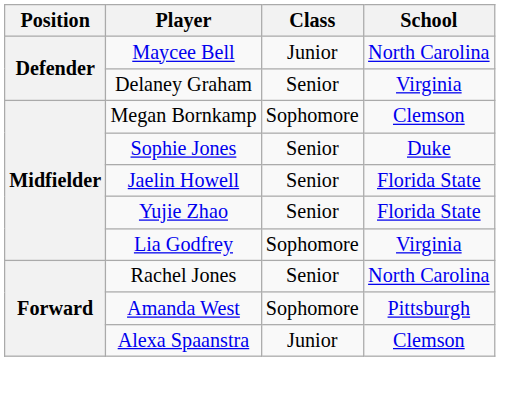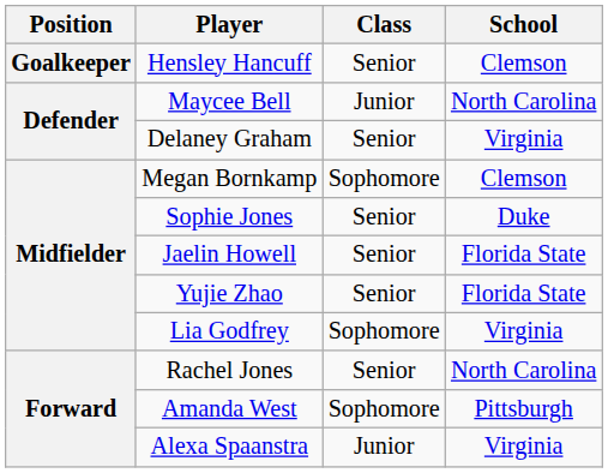 <table class="wikitable" style="text-align:center">
 <tr>
 <th>Position</th>
 <th>Player</th>
 <th>Class</th>
 <th>School</th>
+</tr>
+<tr>
+<th>Goalkeeper</th>
+<td><a href='#'>Hensley Hancuff</a></td>
+<td>Senior</td>
+<td><a href='#'>Clemson</a></td>
 </tr>
 <tr>
 <th rowspan=2>Defender</th>
 <td><a href='#'>Maycee Bell</a></td>
 <td>Junior</td>
 <td><a href='#'>North Carolina</a></td>
 </tr>
 <tr>
 <td>Delaney Graham</td>
 <td>Senior</td>
 <td><a href='#'>Virginia</a></td>
 </tr>
 <tr>
 <th rowspan=5>Midfielder</th>
 <td>Megan Bornkamp</td>
 <td>Sophomore</td>
 <td><a href='#'>Clemson</a></td>
 </tr>
 <tr>
 <td><a href='#'>Sophie Jones</a></td>
 <td>Senior</td>
 <td><a href='#'>Duke</a></td>
 </tr>
 <tr>
 <td><a href='#'>Jaelin Howell</a></td>
 <td>Senior</td>
 <td><a href='#'>Florida State</a></td>
 </tr>
 <tr>
 <td><a href='#'>Yujie Zhao</a></td>
 <td>Senior</td>
 <td><a href='#'>Florida State</a></td>
 </tr>
 <tr>
 <td><a href='#'>Lia Godfrey</a></td>
 <td>Sophomore</td>
 <td><a href='#'>Virginia</a></td>
 </tr>
 <tr>
 <th rowspan=3>Forward</th>
 <td>Rachel Jones</td>
 <td>Senior</td>
 <td><a href='#'>North Carolina</a></td>
 </tr>
 <tr>
 <td><a href='#'>Amanda West</a></td>
 <td>Sophomore</td>
 <td><a href='#'>Pittsburgh</a></td>
 </tr>
 <tr>
 <td><a href='#'>Alexa Spaanstra</a></td>
 <td>Junior</td>
-<td><a href='#'>Clemson</a></td>
+<td><a href='#'>Virginia</a></td>
 </tr>
 </table>
